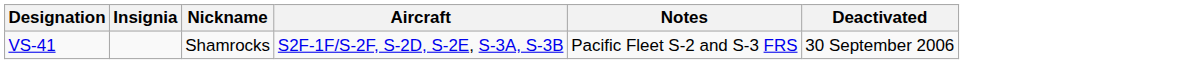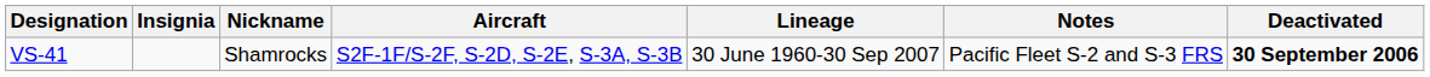 <table class="wikitable">
 <tr>
 <th>Designation</th>
 <th>Insignia</th>
 <th>Nickname</th>
 <th>Aircraft</th>
+<th>Lineage</th>
 <th>Notes</th>
 <th>Deactivated</th>
 </tr>
 <tr>
 <td><a href='#'>VS-41</a></td>
 <td></td>
 <td>Shamrocks</td>
 <td><a href='#'>S2F-1F/S-2F, S-2D, S-2E</a>, <a href='#'>S-3A, S-3B</a></td>
+<td style="white-space: nowrap;">30 June 1960-30 Sep 2007</td>
 <td>Pacific Fleet S-2 and S-3 <a href='#'>FRS</a></td>
-<td>30 September 2006</td>
+<td><strong>30 September 2006</strong></td>
 </tr>
 </table>
